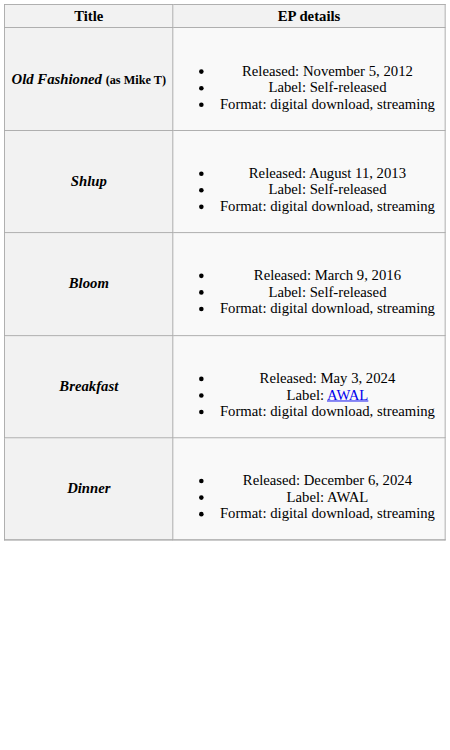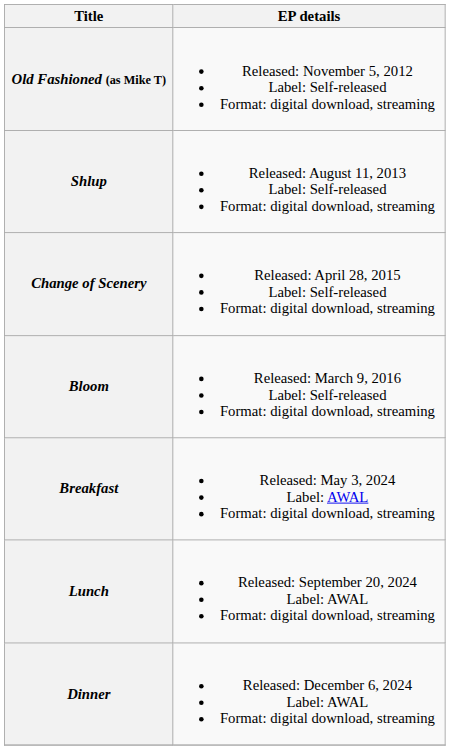 <table class="wikitable plainrowheaders" style="text-align:center;">
 <tr>
 <th scope="col" style="width:11em;">Title</th>
 <th scope="col" style="width:18em;">EP details</th>
 </tr>
 <tr>
 <th scope="row"><em>Old Fashioned</em> <small>(as Mike T)</small></th>
 <td><br><ul><li>Released: November 5, 2012</li><li>Label: Self-released</li><li>Format: digital download, streaming</li></ul></td>
 </tr>
 <tr>
 <th scope="row"><em>Shlup</em></th>
 <td><br><ul><li>Released: August 11, 2013</li><li>Label: Self-released</li><li>Format: digital download, streaming</li></ul></td>
 </tr>
 <tr>
+<th scope="row"><em>Change of Scenery</em></th>
+<td><br><ul><li>Released: April 28, 2015</li><li>Label: Self-released</li><li>Format: digital download, streaming</li></ul></td>
+</tr>
+<tr>
 <th scope="row"><em>Bloom</em></th>
 <td><br><ul><li>Released: March 9, 2016</li><li>Label: Self-released</li><li>Format: digital download, streaming</li></ul></td>
 </tr>
 <tr>
 <th scope="row"><em>Breakfast</em></th>
 <td><br><ul><li>Released: May 3, 2024</li><li>Label: <a href='#'>AWAL</a></li><li>Format: digital download, streaming</li></ul></td>
 </tr>
 <tr>
+<th scope="row"><em>Lunch</em></th>
+<td><br><ul><li>Released: September 20, 2024</li><li>Label: AWAL</li><li>Format: digital download, streaming</li></ul></td>
+</tr>
+<tr>
 <th scope="row"><em>Dinner</em></th>
 <td><br><ul><li>Released: December 6, 2024</li><li>Label: AWAL</li><li>Format: digital download, streaming</li></ul></td>
 </tr>
 <tr>
 </tr>
 </table>
